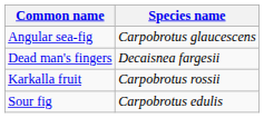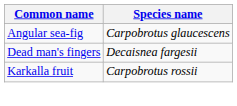 <table class="wikitable sortable sticky-header">
 <tr>
 <th><a href='#'>Common name</a></th>
 <th><a href='#'>Species name</a></th>
 </tr>
 <tr>
 <td><a href='#'>Angular sea-fig</a></td>
 <td><em>Carpobrotus glaucescens</em></td>
 </tr>
 <tr>
 <td><a href='#'>Dead man's fingers</a></td>
 <td><em>Decaisnea fargesii</em></td>
 </tr>
 <tr>
 <td><a href='#'>Karkalla fruit</a></td>
 <td><em>Carpobrotus rossii</em></td>
 </tr>
-<tr>
-<td><a href='#'>Sour fig</a></td>
-<td><em>Carpobrotus edulis</em></td>
-</tr>
 </table>
